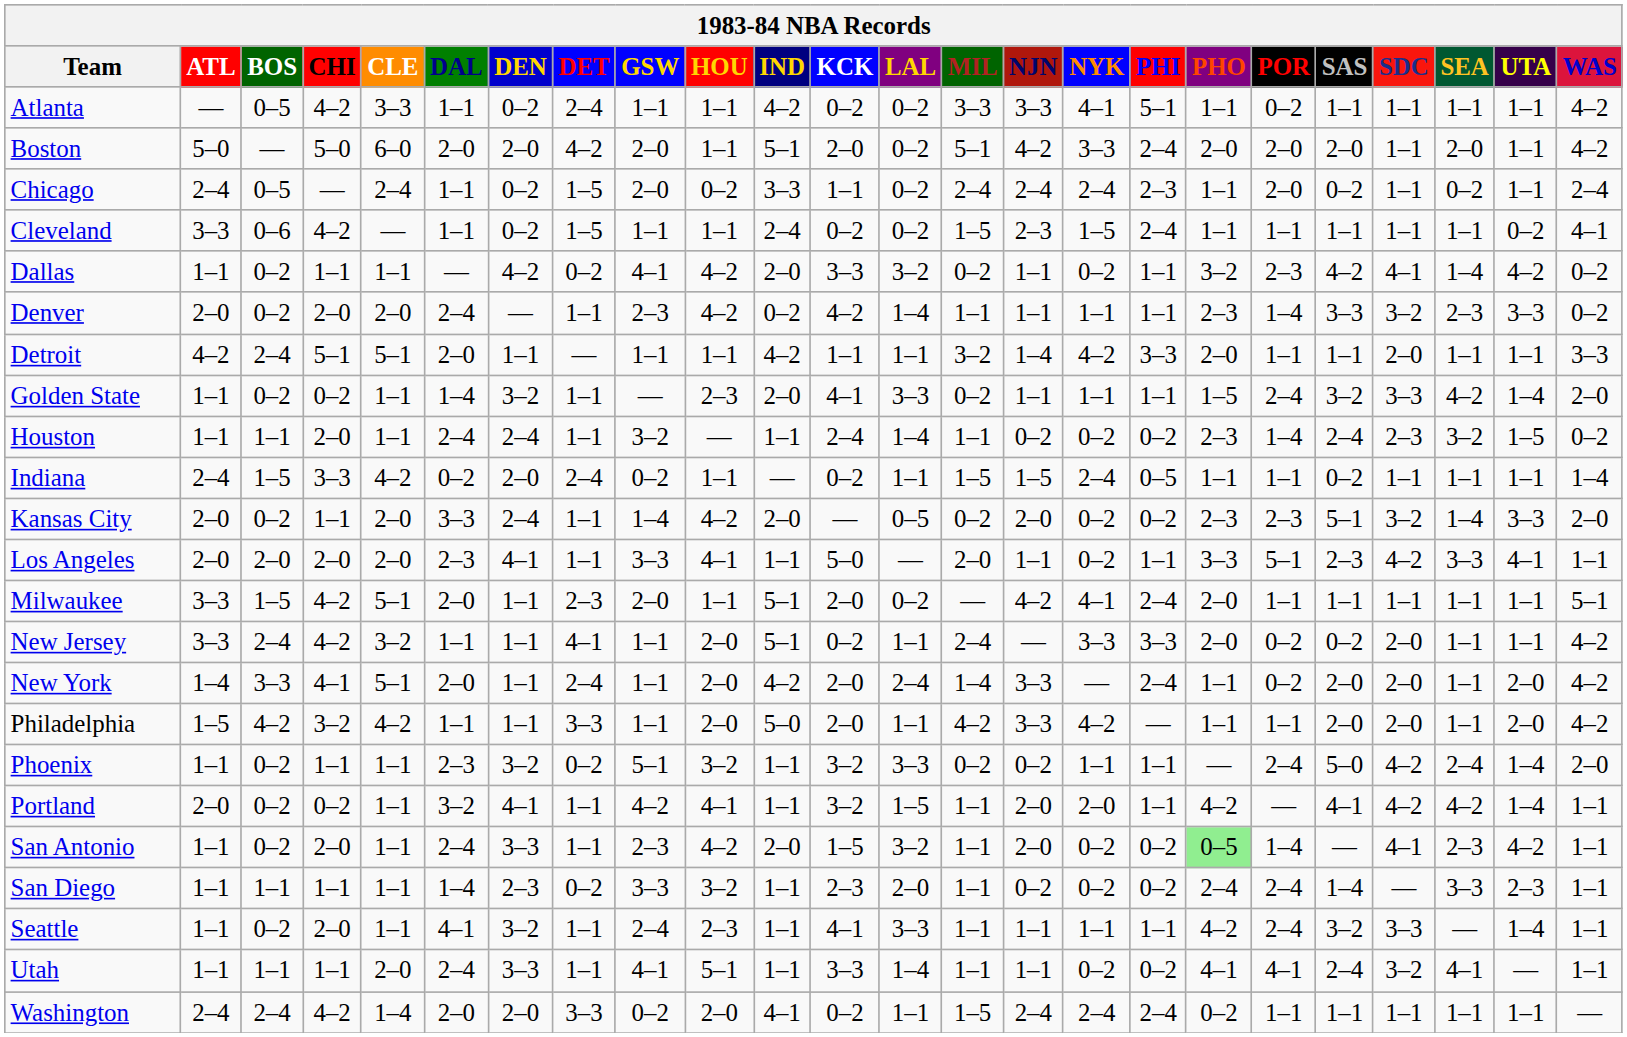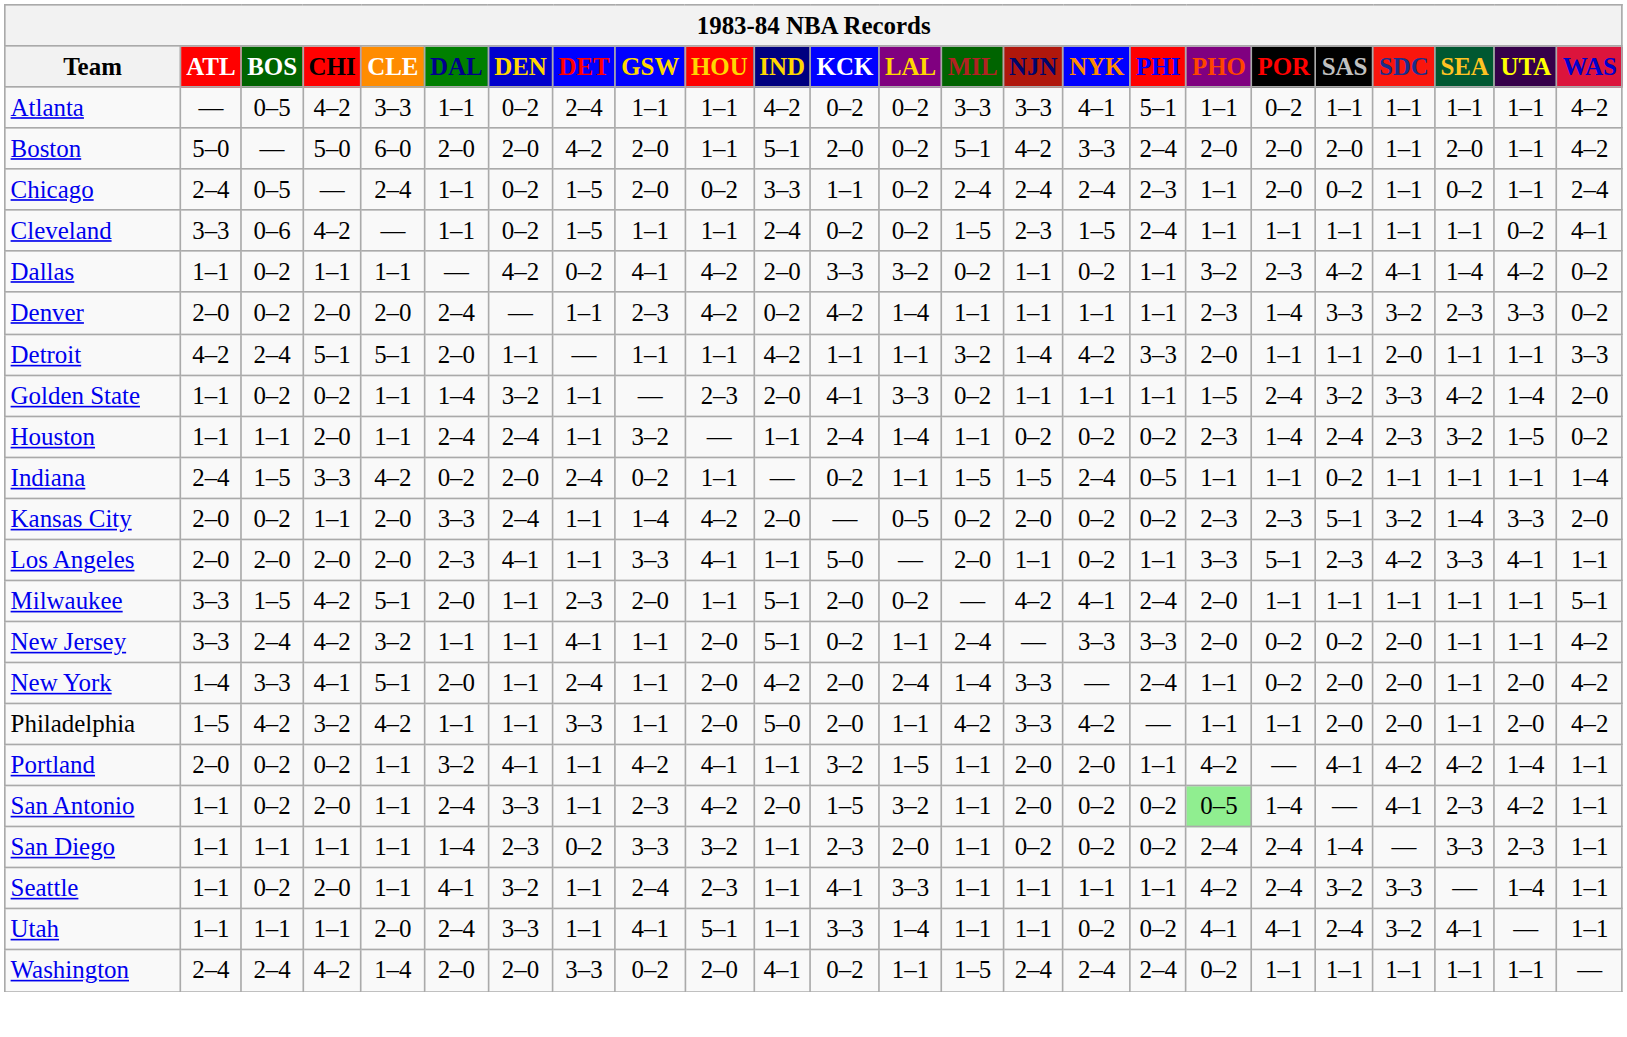 <table class="wikitable" style="font-size:95%; text-align:center;">
 <tr>
 <th colspan=24>1983-84 NBA Records</th>
 </tr>
 <tr>
 <th width=100>Team</th>
 <th style="background:#FF0000;color:#FFFFFF;width=35">ATL</th>
 <th style="background:#006400;color:#FFFFFF;width=35">BOS</th>
 <th style="background:#FF0000;color:#000000;width=35">CHI</th>
 <th style="background:#FF8C00;color:#FFFFFF;width=35">CLE</th>
 <th style="background:#008000;color:#00008B;width=35">DAL</th>
 <th style="background:#0000CD;color:#FFD700;width=35">DEN</th>
 <th style="background:#0000FF;color:#FF0000;width=35">DET</th>
 <th style="background:#0000FF;color:#FFD700;width=35">GSW</th>
 <th style="background:#FF0000;color:#FFD700;width=35">HOU</th>
 <th style="background:#000080;color:#FFD700;width=35">IND</th>
 <th style="background:#0000FF;color:#FFFFFF;width=35">KCK</th>
 <th style="background:#800080;color:#FFD700;width=35">LAL</th>
 <th style="background:#006400;color:#B22222;width=35">MIL</th>
 <th style="background:#B0170C;color:#00056D;width=35">NJN</th>
 <th style="background:#0000FF;color:#FF8C00;width=35">NYK</th>
 <th style="background:#FF0000;color:#0000FF;width=35">PHI</th>
 <th style="background:#800080;color:#FF4500;width=35">PHO</th>
 <th style="background:#000000;color:#FF0000;width=35">POR</th>
 <th style="background:#000000;color:#C0C0C0;width=35">SAS</th>
 <th style="background:#F9160D;color:#1A2E8B;width=35">SDC</th>
 <th style="background:#005831;color:#FFC322;width=35">SEA</th>
 <th style="background:#36004A;color:#FFFF00;width=35">UTA</th>
 <th style="background:#DC143C;color:#0000CD;width=35">WAS</th>
 </tr>
 <tr>
 <td style="text-align:left;"><a href='#'>Atlanta</a></td>
 <td>—</td>
 <td>0–5</td>
 <td>4–2</td>
 <td>3–3</td>
 <td>1–1</td>
 <td>0–2</td>
 <td>2–4</td>
 <td>1–1</td>
 <td>1–1</td>
 <td>4–2</td>
 <td>0–2</td>
 <td>0–2</td>
 <td>3–3</td>
 <td>3–3</td>
 <td>4–1</td>
 <td>5–1</td>
 <td>1–1</td>
 <td>0–2</td>
 <td>1–1</td>
 <td>1–1</td>
 <td>1–1</td>
 <td>1–1</td>
 <td>4–2</td>
 </tr>
 <tr>
 <td style="text-align:left;"><a href='#'>Boston</a></td>
 <td>5–0</td>
 <td>—</td>
 <td>5–0</td>
 <td>6–0</td>
 <td>2–0</td>
 <td>2–0</td>
 <td>4–2</td>
 <td>2–0</td>
 <td>1–1</td>
 <td>5–1</td>
 <td>2–0</td>
 <td>0–2</td>
 <td>5–1</td>
 <td>4–2</td>
 <td>3–3</td>
 <td>2–4</td>
 <td>2–0</td>
 <td>2–0</td>
 <td>2–0</td>
 <td>1–1</td>
 <td>2–0</td>
 <td>1–1</td>
 <td>4–2</td>
 </tr>
 <tr>
 <td style="text-align:left;"><a href='#'>Chicago</a></td>
 <td>2–4</td>
 <td>0–5</td>
 <td>—</td>
 <td>2–4</td>
 <td>1–1</td>
 <td>0–2</td>
 <td>1–5</td>
 <td>2–0</td>
 <td>0–2</td>
 <td>3–3</td>
 <td>1–1</td>
 <td>0–2</td>
 <td>2–4</td>
 <td>2–4</td>
 <td>2–4</td>
 <td>2–3</td>
 <td>1–1</td>
 <td>2–0</td>
 <td>0–2</td>
 <td>1–1</td>
 <td>0–2</td>
 <td>1–1</td>
 <td>2–4</td>
 </tr>
 <tr>
 <td style="text-align:left;"><a href='#'>Cleveland</a></td>
 <td>3–3</td>
 <td>0–6</td>
 <td>4–2</td>
 <td>—</td>
 <td>1–1</td>
 <td>0–2</td>
 <td>1–5</td>
 <td>1–1</td>
 <td>1–1</td>
 <td>2–4</td>
 <td>0–2</td>
 <td>0–2</td>
 <td>1–5</td>
 <td>2–3</td>
 <td>1–5</td>
 <td>2–4</td>
 <td>1–1</td>
 <td>1–1</td>
 <td>1–1</td>
 <td>1–1</td>
 <td>1–1</td>
 <td>0–2</td>
 <td>4–1</td>
 </tr>
 <tr>
 <td style="text-align:left;"><a href='#'>Dallas</a></td>
 <td>1–1</td>
 <td>0–2</td>
 <td>1–1</td>
 <td>1–1</td>
 <td>—</td>
 <td>4–2</td>
 <td>0–2</td>
 <td>4–1</td>
 <td>4–2</td>
 <td>2–0</td>
 <td>3–3</td>
 <td>3–2</td>
 <td>0–2</td>
 <td>1–1</td>
 <td>0–2</td>
 <td>1–1</td>
 <td>3–2</td>
 <td>2–3</td>
 <td>4–2</td>
 <td>4–1</td>
 <td>1–4</td>
 <td>4–2</td>
 <td>0–2</td>
 </tr>
 <tr>
 <td style="text-align:left;"><a href='#'>Denver</a></td>
 <td>2–0</td>
 <td>0–2</td>
 <td>2–0</td>
 <td>2–0</td>
 <td>2–4</td>
 <td>—</td>
 <td>1–1</td>
 <td>2–3</td>
 <td>4–2</td>
 <td>0–2</td>
 <td>4–2</td>
 <td>1–4</td>
 <td>1–1</td>
 <td>1–1</td>
 <td>1–1</td>
 <td>1–1</td>
 <td>2–3</td>
 <td>1–4</td>
 <td>3–3</td>
 <td>3–2</td>
 <td>2–3</td>
 <td>3–3</td>
 <td>0–2</td>
 </tr>
 <tr>
 <td style="text-align:left;"><a href='#'>Detroit</a></td>
 <td>4–2</td>
 <td>2–4</td>
 <td>5–1</td>
 <td>5–1</td>
 <td>2–0</td>
 <td>1–1</td>
 <td>—</td>
 <td>1–1</td>
 <td>1–1</td>
 <td>4–2</td>
 <td>1–1</td>
 <td>1–1</td>
 <td>3–2</td>
 <td>1–4</td>
 <td>4–2</td>
 <td>3–3</td>
 <td>2–0</td>
 <td>1–1</td>
 <td>1–1</td>
 <td>2–0</td>
 <td>1–1</td>
 <td>1–1</td>
 <td>3–3</td>
 </tr>
 <tr>
 <td style="text-align:left;"><a href='#'>Golden State</a></td>
 <td>1–1</td>
 <td>0–2</td>
 <td>0–2</td>
 <td>1–1</td>
 <td>1–4</td>
 <td>3–2</td>
 <td>1–1</td>
 <td>—</td>
 <td>2–3</td>
 <td>2–0</td>
 <td>4–1</td>
 <td>3–3</td>
 <td>0–2</td>
 <td>1–1</td>
 <td>1–1</td>
 <td>1–1</td>
 <td>1–5</td>
 <td>2–4</td>
 <td>3–2</td>
 <td>3–3</td>
 <td>4–2</td>
 <td>1–4</td>
 <td>2–0</td>
 </tr>
 <tr>
 <td style="text-align:left;"><a href='#'>Houston</a></td>
 <td>1–1</td>
 <td>1–1</td>
 <td>2–0</td>
 <td>1–1</td>
 <td>2–4</td>
 <td>2–4</td>
 <td>1–1</td>
 <td>3–2</td>
 <td>—</td>
 <td>1–1</td>
 <td>2–4</td>
 <td>1–4</td>
 <td>1–1</td>
 <td>0–2</td>
 <td>0–2</td>
 <td>0–2</td>
 <td>2–3</td>
 <td>1–4</td>
 <td>2–4</td>
 <td>2–3</td>
 <td>3–2</td>
 <td>1–5</td>
 <td>0–2</td>
 </tr>
 <tr>
 <td style="text-align:left;"><a href='#'>Indiana</a></td>
 <td>2–4</td>
 <td>1–5</td>
 <td>3–3</td>
 <td>4–2</td>
 <td>0–2</td>
 <td>2–0</td>
 <td>2–4</td>
 <td>0–2</td>
 <td>1–1</td>
 <td>—</td>
 <td>0–2</td>
 <td>1–1</td>
 <td>1–5</td>
 <td>1–5</td>
 <td>2–4</td>
 <td>0–5</td>
 <td>1–1</td>
 <td>1–1</td>
 <td>0–2</td>
 <td>1–1</td>
 <td>1–1</td>
 <td>1–1</td>
 <td>1–4</td>
 </tr>
 <tr>
 <td style="text-align:left;"><a href='#'>Kansas City</a></td>
 <td>2–0</td>
 <td>0–2</td>
 <td>1–1</td>
 <td>2–0</td>
 <td>3–3</td>
 <td>2–4</td>
 <td>1–1</td>
 <td>1–4</td>
 <td>4–2</td>
 <td>2–0</td>
 <td>—</td>
 <td>0–5</td>
 <td>0–2</td>
 <td>2–0</td>
 <td>0–2</td>
 <td>0–2</td>
 <td>2–3</td>
 <td>2–3</td>
 <td>5–1</td>
 <td>3–2</td>
 <td>1–4</td>
 <td>3–3</td>
 <td>2–0</td>
 </tr>
 <tr>
 <td style="text-align:left;"><a href='#'>Los Angeles</a></td>
 <td>2–0</td>
 <td>2–0</td>
 <td>2–0</td>
 <td>2–0</td>
 <td>2–3</td>
 <td>4–1</td>
 <td>1–1</td>
 <td>3–3</td>
 <td>4–1</td>
 <td>1–1</td>
 <td>5–0</td>
 <td>—</td>
 <td>2–0</td>
 <td>1–1</td>
 <td>0–2</td>
 <td>1–1</td>
 <td>3–3</td>
 <td>5–1</td>
 <td>2–3</td>
 <td>4–2</td>
 <td>3–3</td>
 <td>4–1</td>
 <td>1–1</td>
 </tr>
 <tr>
 <td style="text-align:left;"><a href='#'>Milwaukee</a></td>
 <td>3–3</td>
 <td>1–5</td>
 <td>4–2</td>
 <td>5–1</td>
 <td>2–0</td>
 <td>1–1</td>
 <td>2–3</td>
 <td>2–0</td>
 <td>1–1</td>
 <td>5–1</td>
 <td>2–0</td>
 <td>0–2</td>
 <td>—</td>
 <td>4–2</td>
 <td>4–1</td>
 <td>2–4</td>
 <td>2–0</td>
 <td>1–1</td>
 <td>1–1</td>
 <td>1–1</td>
 <td>1–1</td>
 <td>1–1</td>
 <td>5–1</td>
 </tr>
 <tr>
 <td style="text-align:left;"><a href='#'>New Jersey</a></td>
 <td>3–3</td>
 <td>2–4</td>
 <td>4–2</td>
 <td>3–2</td>
 <td>1–1</td>
 <td>1–1</td>
 <td>4–1</td>
 <td>1–1</td>
 <td>2–0</td>
 <td>5–1</td>
 <td>0–2</td>
 <td>1–1</td>
 <td>2–4</td>
 <td>—</td>
 <td>3–3</td>
 <td>3–3</td>
 <td>2–0</td>
 <td>0–2</td>
 <td>0–2</td>
 <td>2–0</td>
 <td>1–1</td>
 <td>1–1</td>
 <td>4–2</td>
 </tr>
 <tr>
 <td style="text-align:left;"><a href='#'>New York</a></td>
 <td>1–4</td>
 <td>3–3</td>
 <td>4–1</td>
 <td>5–1</td>
 <td>2–0</td>
 <td>1–1</td>
 <td>2–4</td>
 <td>1–1</td>
 <td>2–0</td>
 <td>4–2</td>
 <td>2–0</td>
 <td>2–4</td>
 <td>1–4</td>
 <td>3–3</td>
 <td>—</td>
 <td>2–4</td>
 <td>1–1</td>
 <td>0–2</td>
 <td>2–0</td>
 <td>2–0</td>
 <td>1–1</td>
 <td>2–0</td>
 <td>4–2</td>
 </tr>
 <tr>
 <td style="text-align:left;">Philadelphia</td>
 <td>1–5</td>
 <td>4–2</td>
 <td>3–2</td>
 <td>4–2</td>
 <td>1–1</td>
 <td>1–1</td>
 <td>3–3</td>
 <td>1–1</td>
 <td>2–0</td>
 <td>5–0</td>
 <td>2–0</td>
 <td>1–1</td>
 <td>4–2</td>
 <td>3–3</td>
 <td>4–2</td>
 <td>—</td>
 <td>1–1</td>
 <td>1–1</td>
 <td>2–0</td>
 <td>2–0</td>
 <td>1–1</td>
 <td>2–0</td>
 <td>4–2</td>
 </tr>
 <tr>
-<td style="text-align:left;"><a href='#'>Phoenix</a></td>
-<td>1–1</td>
-<td>0–2</td>
-<td>1–1</td>
-<td>1–1</td>
-<td>2–3</td>
-<td>3–2</td>
-<td>0–2</td>
-<td>5–1</td>
-<td>3–2</td>
-<td>1–1</td>
-<td>3–2</td>
-<td>3–3</td>
-<td>0–2</td>
-<td>0–2</td>
-<td>1–1</td>
-<td>1–1</td>
-<td>—</td>
-<td>2–4</td>
-<td>5–0</td>
-<td>4–2</td>
-<td>2–4</td>
-<td>1–4</td>
-<td>2–0</td>
-</tr>
-<tr>
 <td style="text-align:left;"><a href='#'>Portland</a></td>
 <td>2–0</td>
 <td>0–2</td>
 <td>0–2</td>
 <td>1–1</td>
 <td>3–2</td>
 <td>4–1</td>
 <td>1–1</td>
 <td>4–2</td>
 <td>4–1</td>
 <td>1–1</td>
 <td>3–2</td>
 <td>1–5</td>
 <td>1–1</td>
 <td>2–0</td>
 <td>2–0</td>
 <td>1–1</td>
 <td>4–2</td>
 <td>—</td>
 <td>4–1</td>
 <td>4–2</td>
 <td>4–2</td>
 <td>1–4</td>
 <td>1–1</td>
 </tr>
 <tr>
 <td style="text-align:left;"><a href='#'>San Antonio</a></td>
 <td>1–1</td>
 <td>0–2</td>
 <td>2–0</td>
 <td>1–1</td>
 <td>2–4</td>
 <td>3–3</td>
 <td>1–1</td>
 <td>2–3</td>
 <td>4–2</td>
 <td>2–0</td>
 <td>1–5</td>
 <td>3–2</td>
 <td>1–1</td>
 <td>2–0</td>
 <td>0–2</td>
 <td>0–2</td>
 <td style="background: lightgreen;">0–5</td>
 <td>1–4</td>
 <td>—</td>
 <td>4–1</td>
 <td>2–3</td>
 <td>4–2</td>
 <td>1–1</td>
 </tr>
 <tr>
 <td style="text-align:left;"><a href='#'>San Diego</a></td>
 <td>1–1</td>
 <td>1–1</td>
 <td>1–1</td>
 <td>1–1</td>
 <td>1–4</td>
 <td>2–3</td>
 <td>0–2</td>
 <td>3–3</td>
 <td>3–2</td>
 <td>1–1</td>
 <td>2–3</td>
 <td>2–0</td>
 <td>1–1</td>
 <td>0–2</td>
 <td>0–2</td>
 <td>0–2</td>
 <td>2–4</td>
 <td>2–4</td>
 <td>1–4</td>
 <td>—</td>
 <td>3–3</td>
 <td>2–3</td>
 <td>1–1</td>
 </tr>
 <tr>
 <td style="text-align:left;"><a href='#'>Seattle</a></td>
 <td>1–1</td>
 <td>0–2</td>
 <td>2–0</td>
 <td>1–1</td>
 <td>4–1</td>
 <td>3–2</td>
 <td>1–1</td>
 <td>2–4</td>
 <td>2–3</td>
 <td>1–1</td>
 <td>4–1</td>
 <td>3–3</td>
 <td>1–1</td>
 <td>1–1</td>
 <td>1–1</td>
 <td>1–1</td>
 <td>4–2</td>
 <td>2–4</td>
 <td>3–2</td>
 <td>3–3</td>
 <td>—</td>
 <td>1–4</td>
 <td>1–1</td>
 </tr>
 <tr>
 <td style="text-align:left;"><a href='#'>Utah</a></td>
 <td>1–1</td>
 <td>1–1</td>
 <td>1–1</td>
 <td>2–0</td>
 <td>2–4</td>
 <td>3–3</td>
 <td>1–1</td>
 <td>4–1</td>
 <td>5–1</td>
 <td>1–1</td>
 <td>3–3</td>
 <td>1–4</td>
 <td>1–1</td>
 <td>1–1</td>
 <td>0–2</td>
 <td>0–2</td>
 <td>4–1</td>
 <td>4–1</td>
 <td>2–4</td>
 <td>3–2</td>
 <td>4–1</td>
 <td>—</td>
 <td>1–1</td>
 </tr>
 <tr>
 <td style="text-align:left;"><a href='#'>Washington</a></td>
 <td>2–4</td>
 <td>2–4</td>
 <td>4–2</td>
 <td>1–4</td>
 <td>2–0</td>
 <td>2–0</td>
 <td>3–3</td>
 <td>0–2</td>
 <td>2–0</td>
 <td>4–1</td>
 <td>0–2</td>
 <td>1–1</td>
 <td>1–5</td>
 <td>2–4</td>
 <td>2–4</td>
 <td>2–4</td>
 <td>0–2</td>
 <td>1–1</td>
 <td>1–1</td>
 <td>1–1</td>
 <td>1–1</td>
 <td>1–1</td>
 <td>—</td>
 </tr>
 </table>
